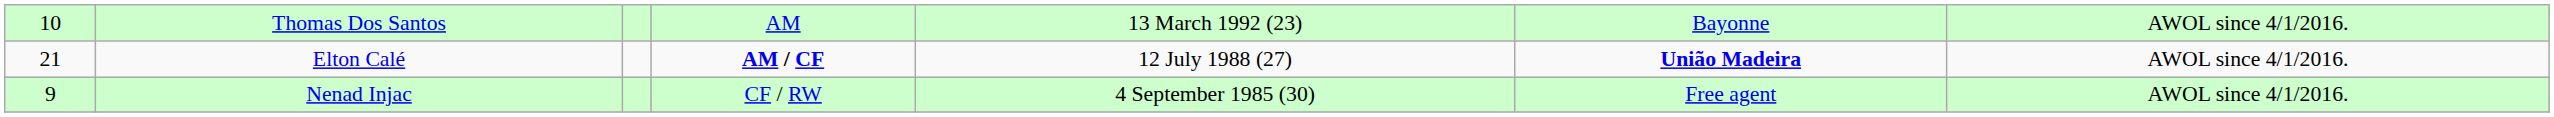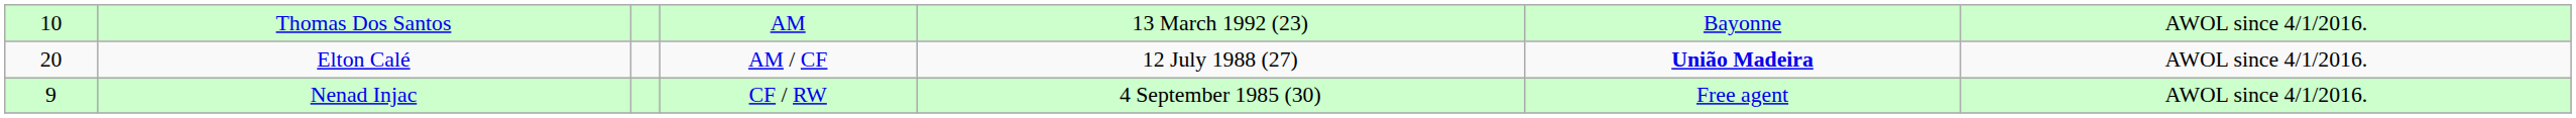 <table class="wikitable" style="text-align:center; font-size:90%; width:85%;">
 <tr>
 <th style="background:#CCFFCC; font-weight: normal;">10</th>
 <th style="background:#CCFFCC; font-weight: normal;"><a href='#'>Thomas Dos Santos</a></th>
 <th style="background:#CCFFCC; font-weight: normal;"> </th>
 <th style="background:#CCFFCC; font-weight: normal;"><a href='#'>AM</a></th>
 <th style="background:#CCFFCC; font-weight: normal;">13 March 1992 (23)</th>
 <th style="background:#CCFFCC; font-weight: normal;"> <a href='#'>Bayonne</a></th>
 <th style="background:#CCFFCC; font-weight: normal;">AWOL since 4/1/2016.</th>
 </tr>
 <tr>
-<td>21</td>
+<td>20</td>
 <td><a href='#'>Elton Calé</a></td>
 <td></td>
-<td><strong><a href='#'>AM</a> / <a href='#'>CF</a></strong></td>
+<td><a href='#'>AM</a> / <a href='#'>CF</a></td>
 <td>12 July 1988 (27)</td>
 <td><strong> <a href='#'>União Madeira</a></strong></td>
 <td>AWOL since 4/1/2016.</td>
 </tr>
 <tr>
 <th style="background:#CCFFCC; font-weight: normal;">9</th>
 <th style="background:#CCFFCC; font-weight: normal;"><a href='#'>Nenad Injac</a></th>
 <th style="background:#CCFFCC; font-weight: normal;"></th>
 <th style="background:#CCFFCC; font-weight: normal;"><a href='#'>CF</a> / <a href='#'>RW</a></th>
 <th style="background:#CCFFCC; font-weight: normal;">4 September 1985 (30)</th>
 <th style="background:#CCFFCC; font-weight: normal;"><a href='#'>Free agent</a></th>
 <th style="background:#CCFFCC; font-weight: normal;">AWOL since 4/1/2016.</th>
 </tr>
 </table>
